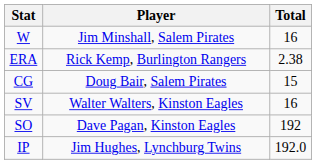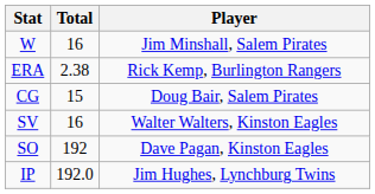 <table class="wikitable" width="40%" style="text-align:center;">
 <tr>
 <th width="5%">Stat</th>
+<th width="5%">Total</th>
 <th width="60%">Player</th>
-<th width="5%">Total</th>
 </tr>
 <tr>
 <td><a href='#'>W</a></td>
+<td>16</td>
 <td><a href='#'>Jim Minshall</a>, <a href='#'>Salem Pirates</a></td>
-<td>16</td>
 </tr>
 <tr>
 <td><a href='#'>ERA</a></td>
+<td>2.38</td>
 <td><a href='#'>Rick Kemp</a>, <a href='#'>Burlington Rangers</a></td>
-<td>2.38</td>
 </tr>
 <tr>
 <td><a href='#'>CG</a></td>
+<td>15</td>
 <td><a href='#'>Doug Bair</a>, <a href='#'>Salem Pirates</a></td>
-<td>15</td>
 </tr>
 <tr>
 <td><a href='#'>SV</a></td>
+<td>16</td>
 <td><a href='#'>Walter Walters</a>, <a href='#'>Kinston Eagles</a></td>
-<td>16</td>
 </tr>
 <tr>
 <td><a href='#'>SO</a></td>
+<td>192</td>
 <td><a href='#'>Dave Pagan</a>, <a href='#'>Kinston Eagles</a></td>
-<td>192</td>
 </tr>
 <tr>
 <td><a href='#'>IP</a></td>
+<td>192.0</td>
 <td><a href='#'>Jim Hughes</a>, <a href='#'>Lynchburg Twins</a></td>
-<td>192.0</td>
 </tr>
 </table>
